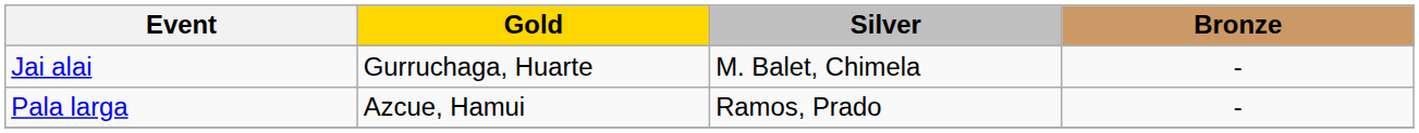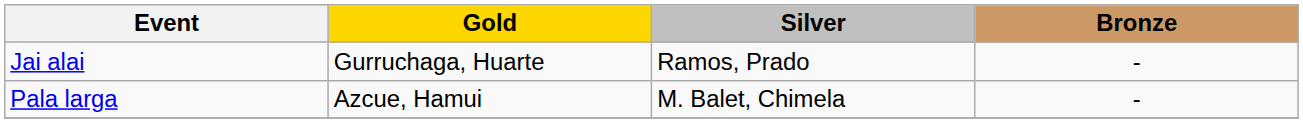 <table class="wikitable" style="max-width: 23cm; width: 100%">
 <tr>
 <th scope="col">Event</th>
 <th scope="col" style="background-color:gold; width:25%">Gold</th>
 <th scope="col" style="background-color:silver; width:25%; width:25%">Silver</th>
 <th scope="col" style="background-color:#cc9966; width:25%">Bronze</th>
 </tr>
 <tr>
 <td><a href='#'>Jai alai</a></td>
 <td> Gurruchaga, Huarte</td>
-<td> M. Balet, Chimela</td>
+<td> Ramos, Prado</td>
 <td align=center>-</td>
 </tr>
 <tr>
 <td><a href='#'>Pala larga</a></td>
 <td> Azcue, Hamui</td>
-<td> Ramos, Prado</td>
+<td> M. Balet, Chimela</td>
 <td align=center>-</td>
 </tr>
 <tr>
 </tr>
 </table>
